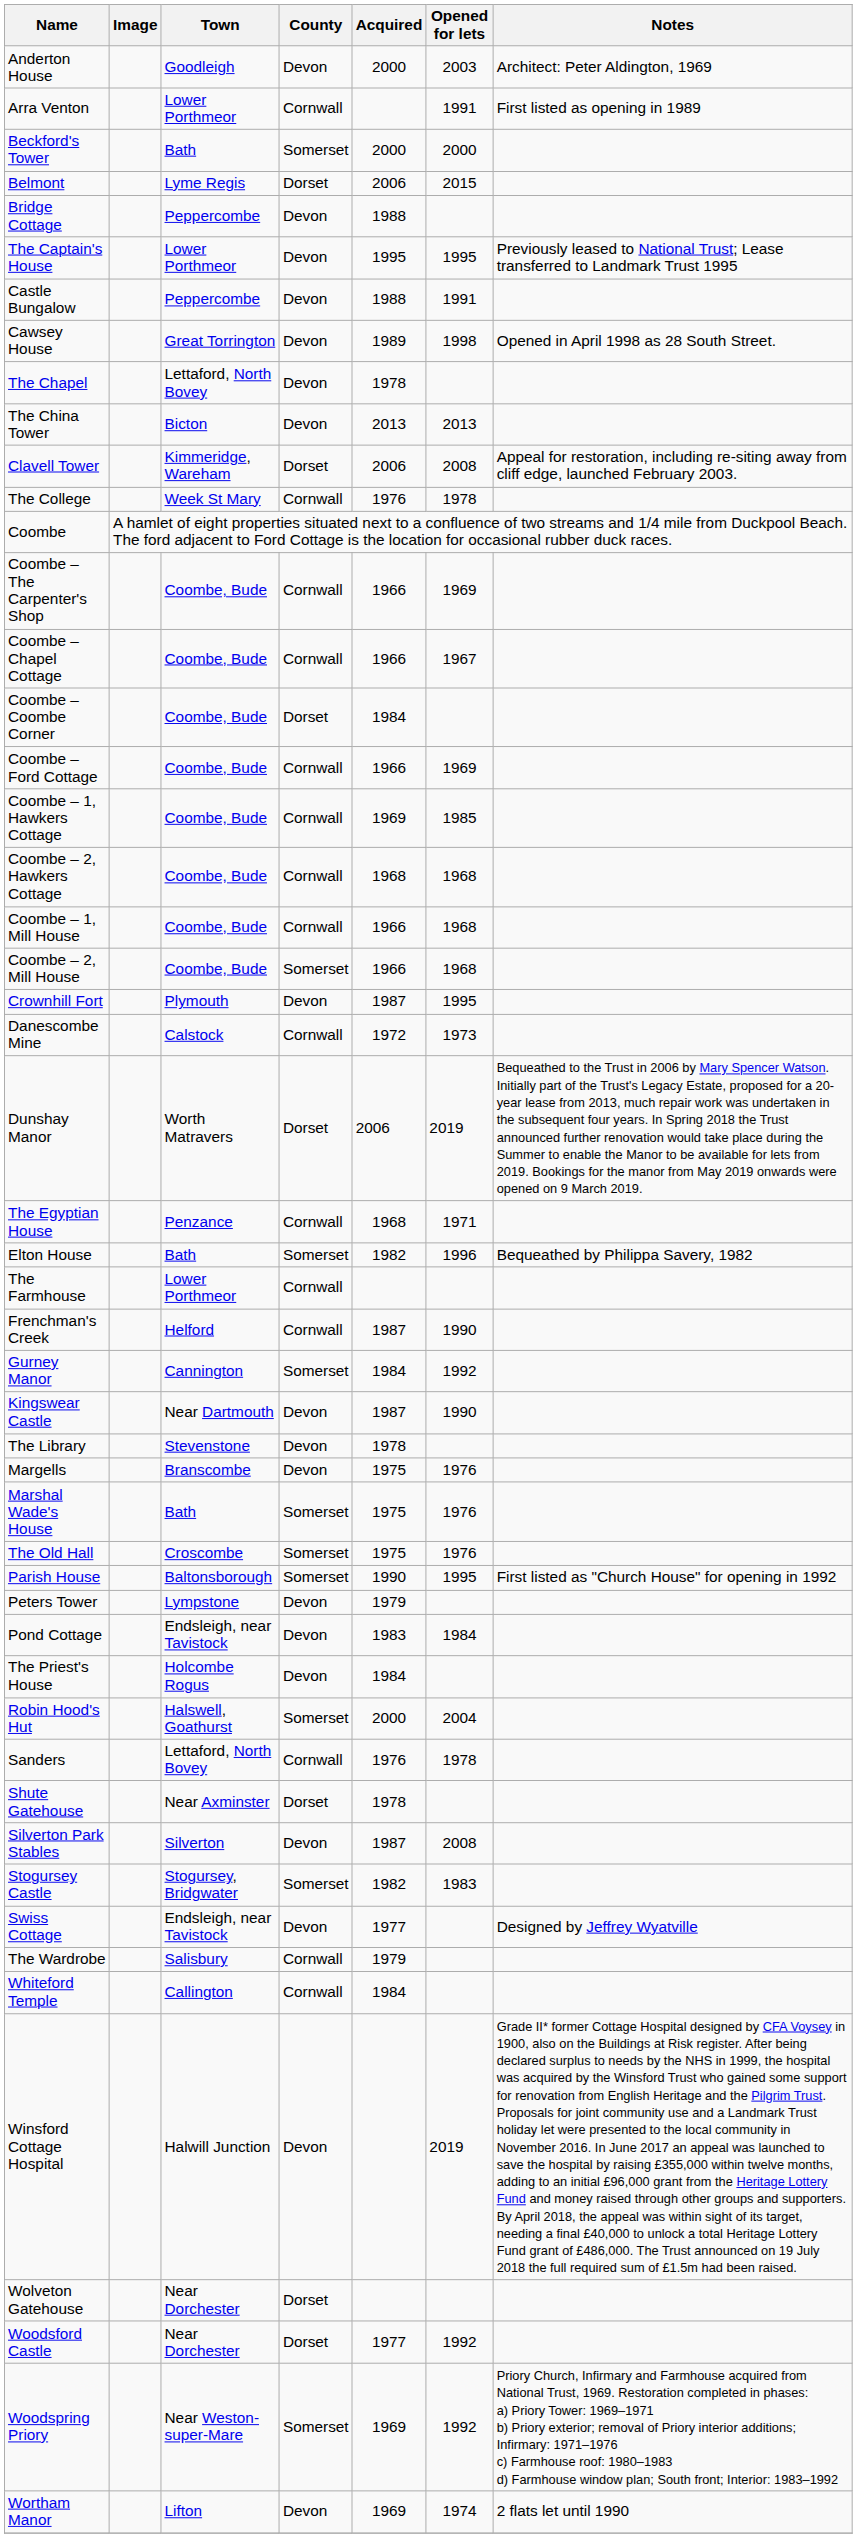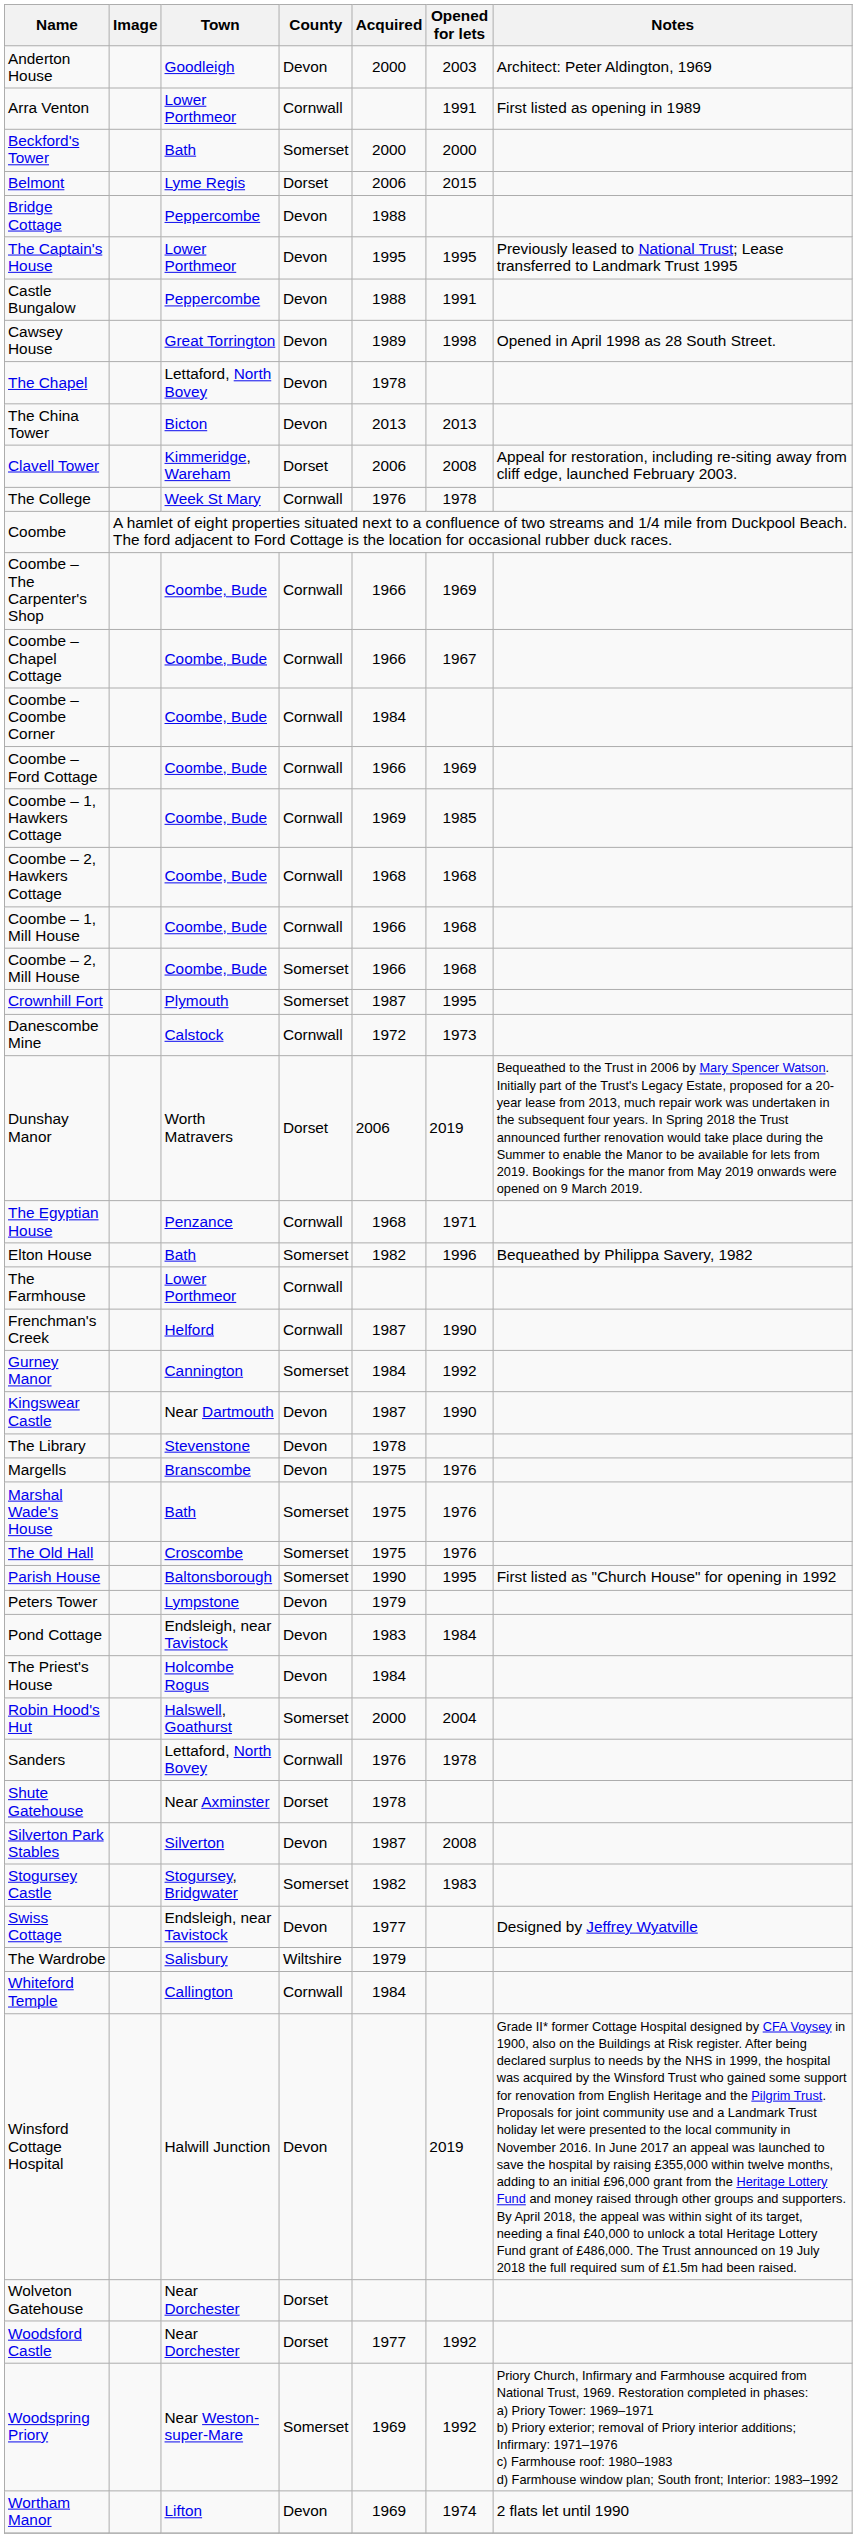 <table class="wikitable sortable" style="margin:0.5em auto;">
 <tr>
 <th>Name</th>
 <th class="unsortable">Image</th>
 <th>Town</th>
 <th>County</th>
 <th>Acquired</th>
 <th>Opened for lets</th>
 <th class="unsortable">Notes</th>
 </tr>
 <tr>
 <td align="left">Anderton House</td>
 <td align="left"></td>
 <td align="left"><a href='#'>Goodleigh</a></td>
 <td align="left">Devon</td>
 <td align="center">2000</td>
 <td align="center">2003</td>
 <td align="left">Architect: Peter Aldington, 1969</td>
 </tr>
 <tr>
 <td align="left">Arra Venton</td>
 <td align="left"></td>
 <td align="left"><a href='#'>Lower Porthmeor</a></td>
 <td align="left">Cornwall</td>
 <td align="center"></td>
 <td align="center">1991</td>
 <td align="left">First listed as opening in 1989</td>
 </tr>
 <tr>
 <td align="left"><a href='#'>Beckford's Tower</a></td>
 <td align="left"></td>
 <td align="left"><a href='#'>Bath</a></td>
 <td align="left">Somerset</td>
 <td align="center">2000</td>
 <td align="center">2000</td>
 <td align="left"></td>
 </tr>
 <tr>
 <td align="left"><a href='#'>Belmont</a></td>
 <td align="left"></td>
 <td align="left"><a href='#'>Lyme Regis</a></td>
 <td align="left">Dorset</td>
 <td align="center">2006</td>
 <td align="center">2015</td>
 <td align="left"></td>
 </tr>
 <tr>
 <td align="left"><a href='#'>Bridge Cottage</a></td>
 <td align="left"></td>
 <td align="left"><a href='#'>Peppercombe</a></td>
 <td align="left">Devon</td>
 <td align="center">1988</td>
 <td align="center"></td>
 <td align="left"></td>
 </tr>
 <tr>
 <td align="left"><a href='#'>The Captain's House</a></td>
 <td align="left"></td>
 <td align="left"><a href='#'>Lower Porthmeor</a></td>
 <td align="left">Devon</td>
 <td align="center">1995</td>
 <td align="center">1995</td>
 <td align="left">Previously leased to <a href='#'>National Trust</a>; Lease transferred to Landmark Trust 1995</td>
 </tr>
 <tr>
 <td align="left">Castle Bungalow</td>
 <td align="left"></td>
 <td align="left"><a href='#'>Peppercombe</a></td>
 <td align="left">Devon</td>
 <td align="center">1988</td>
 <td align="center">1991</td>
 <td align="left"></td>
 </tr>
 <tr>
 <td align="left">Cawsey House</td>
 <td align="left"></td>
 <td align="left"><a href='#'>Great Torrington</a></td>
 <td align="left">Devon</td>
 <td align="center">1989</td>
 <td align="center">1998</td>
 <td align="left">Opened in April 1998 as 28 South Street.</td>
 </tr>
 <tr>
 <td align="left"><a href='#'>The Chapel</a></td>
 <td align="left"></td>
 <td align="left">Lettaford, <a href='#'>North Bovey</a></td>
 <td align="left">Devon</td>
 <td align="center">1978</td>
 <td align="center"></td>
 <td align="left"></td>
 </tr>
 <tr>
 <td align="left">The China Tower</td>
 <td align="left"></td>
 <td align="left"><a href='#'>Bicton</a></td>
 <td align="left">Devon</td>
 <td align="center">2013</td>
 <td align="center">2013</td>
 <td align="left"></td>
 </tr>
 <tr>
 <td align="left"><a href='#'>Clavell Tower</a></td>
 <td align="left"></td>
 <td align="left"><a href='#'>Kimmeridge</a>, <a href='#'>Wareham</a></td>
 <td align="left">Dorset</td>
 <td align="center">2006</td>
 <td align="center">2008</td>
 <td align="left">Appeal for restoration, including re-siting away from cliff edge, launched February 2003.</td>
 </tr>
 <tr>
 <td align="left">The College</td>
 <td align="left"></td>
 <td align="left"><a href='#'>Week St Mary</a></td>
 <td align="left">Cornwall</td>
 <td align="center">1976</td>
 <td align="center">1978</td>
 <td align="left"></td>
 </tr>
 <tr>
 <td>Coombe</td>
 <td colspan="6">A hamlet of eight properties situated next to a confluence of two streams and 1/4 mile from Duckpool Beach. The ford adjacent to Ford Cottage is the location for occasional rubber duck races.</td>
 </tr>
 <tr>
 <td align="left">Coombe – The Carpenter's Shop</td>
 <td align="left"></td>
 <td align="left"><a href='#'>Coombe, Bude</a></td>
 <td align="left">Cornwall</td>
 <td align="center">1966</td>
 <td align="center">1969</td>
 <td align="left"></td>
 </tr>
 <tr>
 <td align="left">Coombe – Chapel Cottage</td>
 <td align="left"></td>
 <td align="left"><a href='#'>Coombe, Bude</a></td>
 <td align="left">Cornwall</td>
 <td align="center">1966</td>
 <td align="center">1967</td>
 <td align="left"></td>
 </tr>
 <tr>
 <td align="left">Coombe – Coombe Corner</td>
 <td align="left"></td>
 <td align="left"><a href='#'>Coombe, Bude</a></td>
-<td align="left">Dorset</td>
+<td align="left">Cornwall</td>
 <td align="center">1984</td>
 <td align="center"></td>
 <td align="left"></td>
 </tr>
 <tr>
 <td align="left">Coombe – Ford Cottage</td>
 <td align="left"></td>
 <td align="left"><a href='#'>Coombe, Bude</a></td>
 <td align="left">Cornwall</td>
 <td align="center">1966</td>
 <td align="center">1969</td>
 <td align="left"></td>
 </tr>
 <tr>
 <td align="left">Coombe – 1, Hawkers Cottage</td>
 <td align="left"></td>
 <td align="left"><a href='#'>Coombe, Bude</a></td>
 <td align="left">Cornwall</td>
 <td align="center">1969</td>
 <td align="center">1985</td>
 <td align="left"></td>
 </tr>
 <tr>
 <td align="left">Coombe – 2, Hawkers Cottage</td>
 <td align="left"></td>
 <td align="left"><a href='#'>Coombe, Bude</a></td>
 <td align="left">Cornwall</td>
 <td align="center">1968</td>
 <td align="center">1968</td>
 <td align="left"></td>
 </tr>
 <tr>
 <td align="left">Coombe – 1, Mill House</td>
 <td align="left"></td>
 <td align="left"><a href='#'>Coombe, Bude</a></td>
 <td align="left">Cornwall</td>
 <td align="center">1966</td>
 <td align="center">1968</td>
 <td align="left"></td>
 </tr>
 <tr>
 <td align="left">Coombe – 2, Mill House</td>
 <td align="left"></td>
 <td align="left"><a href='#'>Coombe, Bude</a></td>
 <td align="left">Somerset</td>
 <td align="center">1966</td>
 <td align="center">1968</td>
 <td align="left"></td>
 </tr>
 <tr>
 <td align="left"><a href='#'>Crownhill Fort</a></td>
 <td align="left"></td>
 <td align="left"><a href='#'>Plymouth</a></td>
-<td align="left">Devon</td>
+<td align="left">Somerset</td>
 <td align="center">1987</td>
 <td align="center">1995</td>
 <td align="left"></td>
 </tr>
 <tr>
 <td align="left">Danescombe Mine</td>
 <td align="left"></td>
 <td align="left"><a href='#'>Calstock</a></td>
 <td align="left">Cornwall</td>
 <td align="center">1972</td>
 <td align="center">1973</td>
 <td align="left"></td>
 </tr>
 <tr>
 <td>Dunshay Manor</td>
 <td></td>
 <td>Worth Matravers</td>
 <td>Dorset</td>
 <td>2006</td>
 <td>2019</td>
 <td><small>Bequeathed to the Trust in 2006 by <a href='#'>Mary Spencer Watson</a>. Initially part of the Trust's Legacy Estate, proposed for a 20-year lease from 2013, much repair work was undertaken in the subsequent four years. In Spring 2018 the Trust announced further renovation would take place during the Summer to enable the Manor to be available for lets from 2019. Bookings for the manor from May 2019 onwards were opened on 9 March 2019.</small></td>
 </tr>
 <tr>
 <td align="left"><a href='#'>The Egyptian House</a></td>
 <td align="left"></td>
 <td align="left"><a href='#'>Penzance</a></td>
 <td align="left">Cornwall</td>
 <td align="center">1968</td>
 <td align="center">1971</td>
 <td align="left"></td>
 </tr>
 <tr>
 <td align="left">Elton House</td>
 <td align="left"></td>
 <td align="left"><a href='#'>Bath</a></td>
 <td align="left">Somerset</td>
 <td align="center">1982</td>
 <td align="center">1996</td>
 <td align="left">Bequeathed by Philippa Savery, 1982</td>
 </tr>
 <tr>
 <td align="left">The Farmhouse</td>
 <td align="left"></td>
 <td align="left"><a href='#'>Lower Porthmeor</a></td>
 <td align="left">Cornwall</td>
 <td align="center"></td>
 <td align="center"></td>
 <td align="left"></td>
 </tr>
 <tr>
 <td align="left">Frenchman's Creek</td>
 <td align="left"></td>
 <td align="left"><a href='#'>Helford</a></td>
 <td align="left">Cornwall</td>
 <td align="center">1987</td>
 <td align="center">1990</td>
 <td align="left"></td>
 </tr>
 <tr>
 <td align="left"><a href='#'>Gurney Manor</a></td>
 <td align="left"></td>
 <td align="left"><a href='#'>Cannington</a></td>
 <td align="left">Somerset</td>
 <td align="center">1984</td>
 <td align="center">1992</td>
 <td align="left"></td>
 </tr>
 <tr>
 <td align="left"><a href='#'>Kingswear Castle</a></td>
 <td align="left"></td>
 <td align="left">Near <a href='#'>Dartmouth</a></td>
 <td align="left">Devon</td>
 <td align="center">1987</td>
 <td align="center">1990</td>
 <td align="left"></td>
 </tr>
 <tr>
 <td align="left">The Library</td>
 <td align="left"></td>
 <td align="left"><a href='#'>Stevenstone</a></td>
 <td align="left">Devon</td>
 <td align="center">1978</td>
 <td align="center"></td>
 <td align="left"></td>
 </tr>
 <tr>
 <td align="left">Margells</td>
 <td align="left"></td>
 <td align="left"><a href='#'>Branscombe</a></td>
 <td align="left">Devon</td>
 <td align="center">1975</td>
 <td align="center">1976</td>
 <td align="left"></td>
 </tr>
 <tr>
 <td align="left"><a href='#'>Marshal Wade's House</a></td>
 <td align="left"></td>
 <td align="left"><a href='#'>Bath</a></td>
 <td align="left">Somerset</td>
 <td align="center">1975</td>
 <td align="center">1976</td>
 <td align="left"></td>
 </tr>
 <tr>
 <td align="left"><a href='#'>The Old Hall</a></td>
 <td align="left"></td>
 <td align="left"><a href='#'>Croscombe</a></td>
 <td align="left">Somerset</td>
 <td align="center">1975</td>
 <td align="center">1976</td>
 <td align="left"></td>
 </tr>
 <tr>
 <td align="left"><a href='#'>Parish House</a></td>
 <td align="left"></td>
 <td align="left"><a href='#'>Baltonsborough</a></td>
 <td align="left">Somerset</td>
 <td align="center">1990</td>
 <td align="center">1995</td>
 <td align="left">First listed as "Church House" for opening in 1992</td>
 </tr>
 <tr>
 <td align="left">Peters Tower</td>
 <td align="left"></td>
 <td align="left"><a href='#'>Lympstone</a></td>
 <td align="left">Devon</td>
 <td align="center">1979</td>
 <td align="center"></td>
 <td align="left"></td>
 </tr>
 <tr>
 <td align="left">Pond Cottage</td>
 <td align="left"></td>
 <td align="left">Endsleigh, near <a href='#'>Tavistock</a></td>
 <td align="left">Devon</td>
 <td align="center">1983</td>
 <td align="center">1984</td>
 <td align="left"></td>
 </tr>
 <tr>
 <td align="left">The Priest's House</td>
 <td align="left"></td>
 <td align="left"><a href='#'>Holcombe Rogus</a></td>
 <td align="left">Devon</td>
 <td align="center">1984</td>
 <td align="center"></td>
 <td align="left"></td>
 </tr>
 <tr>
 <td align="left"><a href='#'>Robin Hood's Hut</a></td>
 <td align="left"></td>
 <td align="left"><a href='#'>Halswell</a>, <a href='#'>Goathurst</a></td>
 <td align="left">Somerset</td>
 <td align="center">2000</td>
 <td align="center">2004</td>
 <td align="left"></td>
 </tr>
 <tr>
 <td align="left">Sanders</td>
 <td align="left"></td>
 <td align="left">Lettaford, <a href='#'>North Bovey</a></td>
 <td align="left">Cornwall</td>
 <td align="center">1976</td>
 <td align="center">1978</td>
 <td align="left"></td>
 </tr>
 <tr>
 <td align="left"><a href='#'>Shute Gatehouse</a></td>
 <td align="left"></td>
 <td align="left">Near <a href='#'>Axminster</a></td>
 <td align="left">Dorset</td>
 <td align="center">1978</td>
 <td align="center"></td>
 <td align="left"></td>
 </tr>
 <tr>
 <td align="left"><a href='#'>Silverton Park Stables</a></td>
 <td align="left"></td>
 <td align="left"><a href='#'>Silverton</a></td>
 <td align="left">Devon</td>
 <td align="center">1987</td>
 <td align="center">2008</td>
 <td align="left"></td>
 </tr>
 <tr>
 <td align="left"><a href='#'>Stogursey Castle</a></td>
 <td align="left"></td>
 <td align="left"><a href='#'>Stogursey</a>, <a href='#'>Bridgwater</a></td>
 <td align="left">Somerset</td>
 <td align="center">1982</td>
 <td align="center">1983</td>
 <td align="left"></td>
 </tr>
 <tr>
 <td align="left"><a href='#'>Swiss Cottage</a></td>
 <td align="left"></td>
 <td align="left">Endsleigh, near <a href='#'>Tavistock</a></td>
 <td align="left">Devon</td>
 <td align="center">1977</td>
 <td align="center"></td>
 <td align="left">Designed by <a href='#'>Jeffrey Wyatville</a></td>
 </tr>
 <tr>
 <td align="left">The Wardrobe</td>
 <td align="left"></td>
 <td align="left"><a href='#'>Salisbury</a></td>
-<td align="left">Cornwall</td>
+<td align="left">Wiltshire</td>
 <td align="center">1979</td>
 <td align="center"></td>
 <td align="left"></td>
 </tr>
 <tr>
 <td align="left"><a href='#'>Whiteford Temple</a></td>
 <td align="left"></td>
 <td align="left"><a href='#'>Callington</a></td>
 <td align="left">Cornwall</td>
 <td align="center">1984</td>
 <td align="center"></td>
 <td align="left"></td>
 </tr>
 <tr>
 <td>Winsford Cottage Hospital</td>
 <td></td>
 <td>Halwill Junction</td>
 <td>Devon</td>
 <td></td>
 <td>2019</td>
 <td><small>Grade II* former Cottage Hospital designed by <a href='#'>CFA Voysey</a> in 1900, also on the Buildings at Risk register. After being declared surplus to needs by the NHS in 1999, the hospital was acquired by the Winsford Trust who gained some support for renovation from English Heritage and the <a href='#'>Pilgrim Trust</a>. Proposals for joint community use and a Landmark Trust holiday let were presented to the local community in November 2016. In June 2017 an appeal was launched to save the hospital by raising £355,000 within twelve months, adding to an initial £96,000 grant from the <a href='#'>Heritage Lottery Fund</a> and money raised through other groups and supporters. By April 2018, the appeal was within sight of its target, needing a final £40,000 to unlock a total Heritage Lottery Fund grant of £486,000. The Trust announced on 19 July 2018 the full required sum of £1.5m had been raised.</small></td>
 </tr>
 <tr>
 <td align="left">Wolveton Gatehouse</td>
 <td align="left"></td>
 <td align="left">Near <a href='#'>Dorchester</a></td>
 <td align="left">Dorset</td>
 <td align="center"></td>
 <td align="center"></td>
 <td align="left"></td>
 </tr>
 <tr>
 <td align="left"><a href='#'>Woodsford Castle</a></td>
 <td align="left"></td>
 <td align="left">Near <a href='#'>Dorchester</a></td>
 <td align="left">Dorset</td>
 <td align="center">1977</td>
 <td align="center">1992</td>
 <td align="left"></td>
 </tr>
 <tr>
 <td align="left"><a href='#'>Woodspring Priory</a></td>
 <td align="left"></td>
 <td align="left">Near <a href='#'>Weston-super-Mare</a></td>
 <td align="left">Somerset</td>
 <td align="center">1969</td>
 <td align="center">1992</td>
 <td align="left"><small>Priory Church, Infirmary and Farmhouse acquired from National Trust, 1969. Restoration completed in phases:</small><br><small>a) Priory Tower: 1969–1971</small><br><small>b) Priory exterior; removal of Priory interior additions; Infirmary: 1971–1976</small><br><small>c) Farmhouse roof: 1980–1983</small><br><small>d) Farmhouse window plan; South front; Interior: 1983–1992</small></td>
 </tr>
 <tr>
 <td align="left"><a href='#'>Wortham Manor</a></td>
 <td align="left"></td>
 <td align="left"><a href='#'>Lifton</a></td>
 <td align="left">Devon</td>
 <td align=center>1969</td>
 <td align=center>1974</td>
 <td align="left">2 flats let until 1990</td>
 </tr>
 <tr>
 </tr>
 </table>
